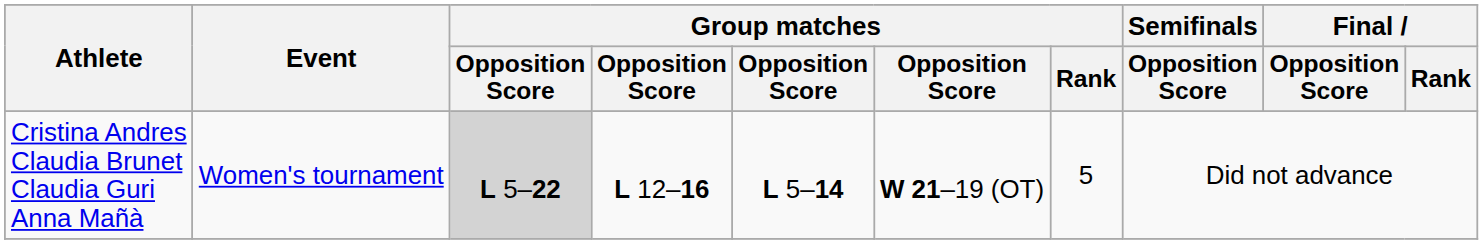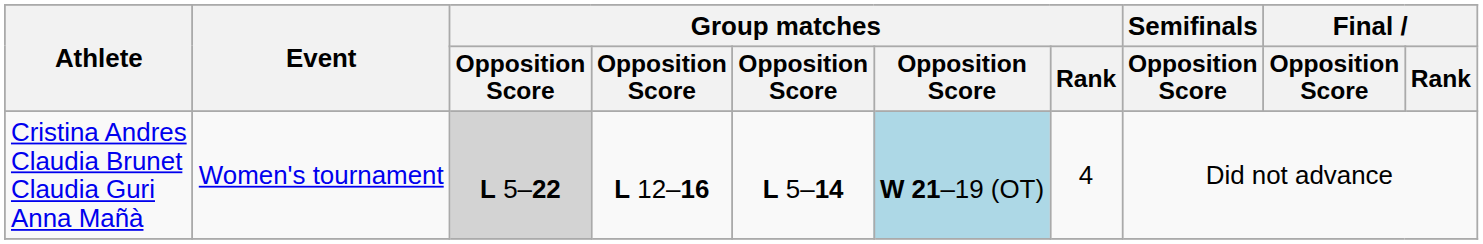 <table class=wikitable style="font-size:90%">
 <tr>
 <th rowspan="2">Athlete</th>
 <th rowspan="2">Event</th>
 <th colspan="5">Group matches</th>
 <th>Semifinals</th>
 <th colspan=2>Final / </th>
 </tr>
 <tr style="font-size:95%">
 <th>Opposition<br>Score</th>
 <th>Opposition<br>Score</th>
 <th>Opposition<br>Score</th>
 <th>Opposition<br>Score</th>
 <th>Rank</th>
 <th>Opposition<br>Score</th>
 <th>Opposition<br>Score</th>
 <th>Rank</th>
 </tr>
 <tr align=center>
 <td align=left><a href='#'>Cristina Andres</a><br><a href='#'>Claudia Brunet</a><br><a href='#'>Claudia Guri</a><br><a href='#'>Anna Mañà</a></td>
 <td align=left><a href='#'>Women's tournament</a></td>
 <td style="background: lightgrey;"><br><strong>L</strong> 5–<strong>22</strong></td>
 <td><br><strong>L</strong> 12–<strong>16</strong></td>
 <td><br><strong>L</strong> 5–<strong>14</strong></td>
-<td><br><strong>W</strong> <strong>21</strong>–19 (OT)</td>
-<td>5</td>
+<td style="background: lightblue;"><br><strong>W</strong> <strong>21</strong>–19 (OT)</td>
+<td>4</td>
 <td colspan="3">Did not advance</td>
 </tr>
 </table>
